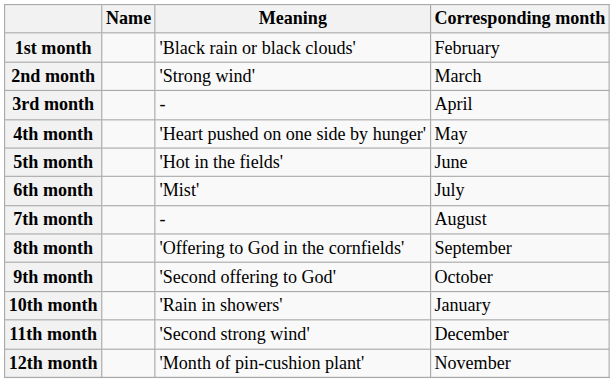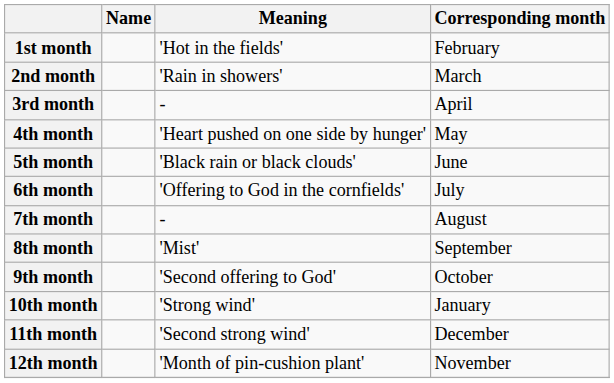 <table class="wikitable">
 <tr>
 <th></th>
 <th>Name</th>
 <th>Meaning</th>
 <th>Corresponding month</th>
 </tr>
 <tr>
 <th>1st month</th>
 <td></td>
-<td>'Black rain or black clouds'</td>
+<td>'Hot in the fields'</td>
 <td>February</td>
 </tr>
 <tr>
 <th>2nd month</th>
 <td></td>
-<td>'Strong wind'</td>
+<td>'Rain in showers'</td>
 <td>March</td>
 </tr>
 <tr>
 <th>3rd month</th>
 <td></td>
 <td>-</td>
 <td>April</td>
 </tr>
 <tr>
 <th>4th month</th>
 <td></td>
 <td>'Heart pushed on one side by hunger'</td>
 <td>May</td>
 </tr>
 <tr>
 <th>5th month</th>
 <td></td>
-<td>'Hot in the fields'</td>
+<td>'Black rain or black clouds'</td>
 <td>June</td>
 </tr>
 <tr>
 <th>6th month</th>
 <td></td>
-<td>'Mist'</td>
+<td>'Offering to God in the cornfields'</td>
 <td>July</td>
 </tr>
 <tr>
 <th>7th month</th>
 <td></td>
 <td>-</td>
 <td>August</td>
 </tr>
 <tr>
 <th>8th month</th>
 <td></td>
-<td>'Offering to God in the cornfields'</td>
+<td>'Mist'</td>
 <td>September</td>
 </tr>
 <tr>
 <th>9th month</th>
 <td></td>
 <td>'Second offering to God'</td>
 <td>October</td>
 </tr>
 <tr>
 <th>10th month</th>
 <td></td>
-<td>'Rain in showers'</td>
+<td>'Strong wind'</td>
 <td>January</td>
 </tr>
 <tr>
 <th>11th month</th>
 <td></td>
 <td>'Second strong wind'</td>
 <td>December</td>
 </tr>
 <tr>
 <th>12th month</th>
 <td></td>
 <td>'Month of pin-cushion plant'</td>
 <td>November</td>
 </tr>
 <tr>
 </tr>
 </table>
